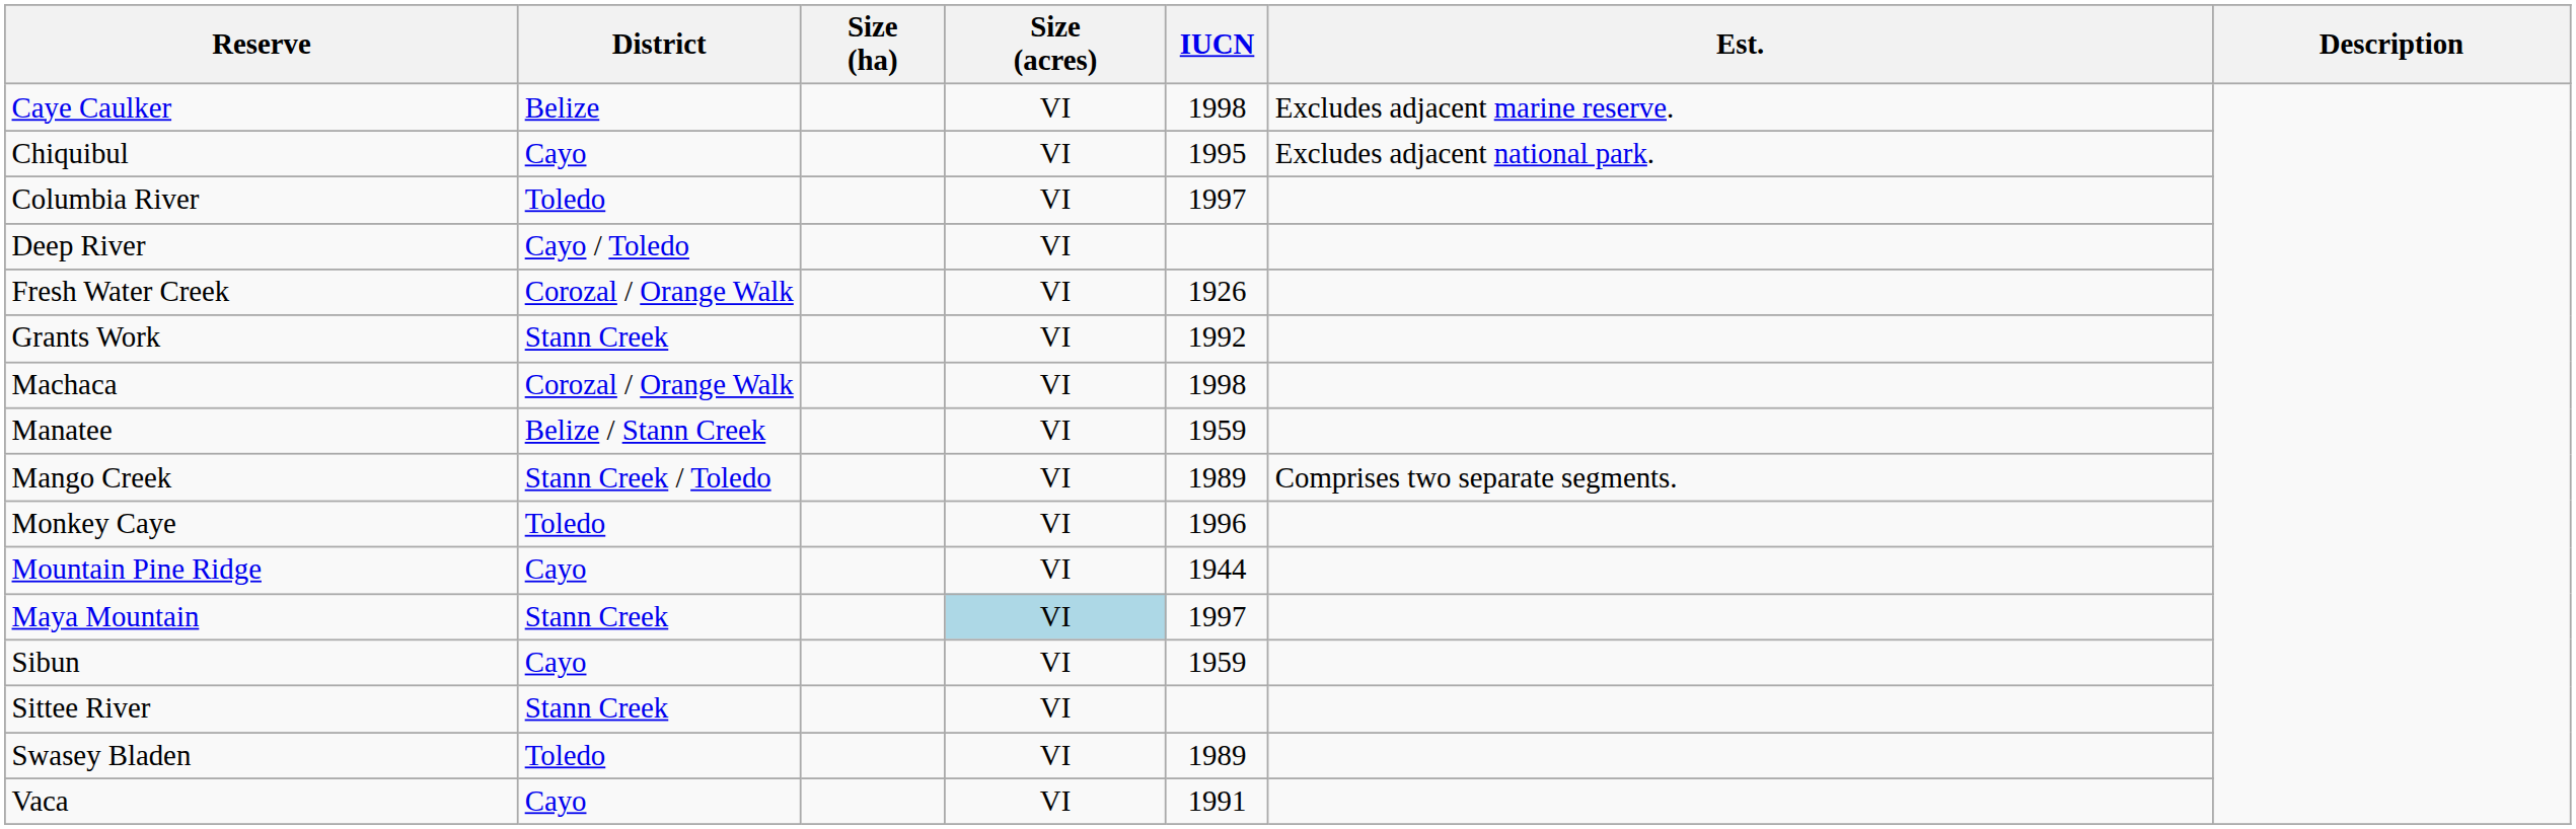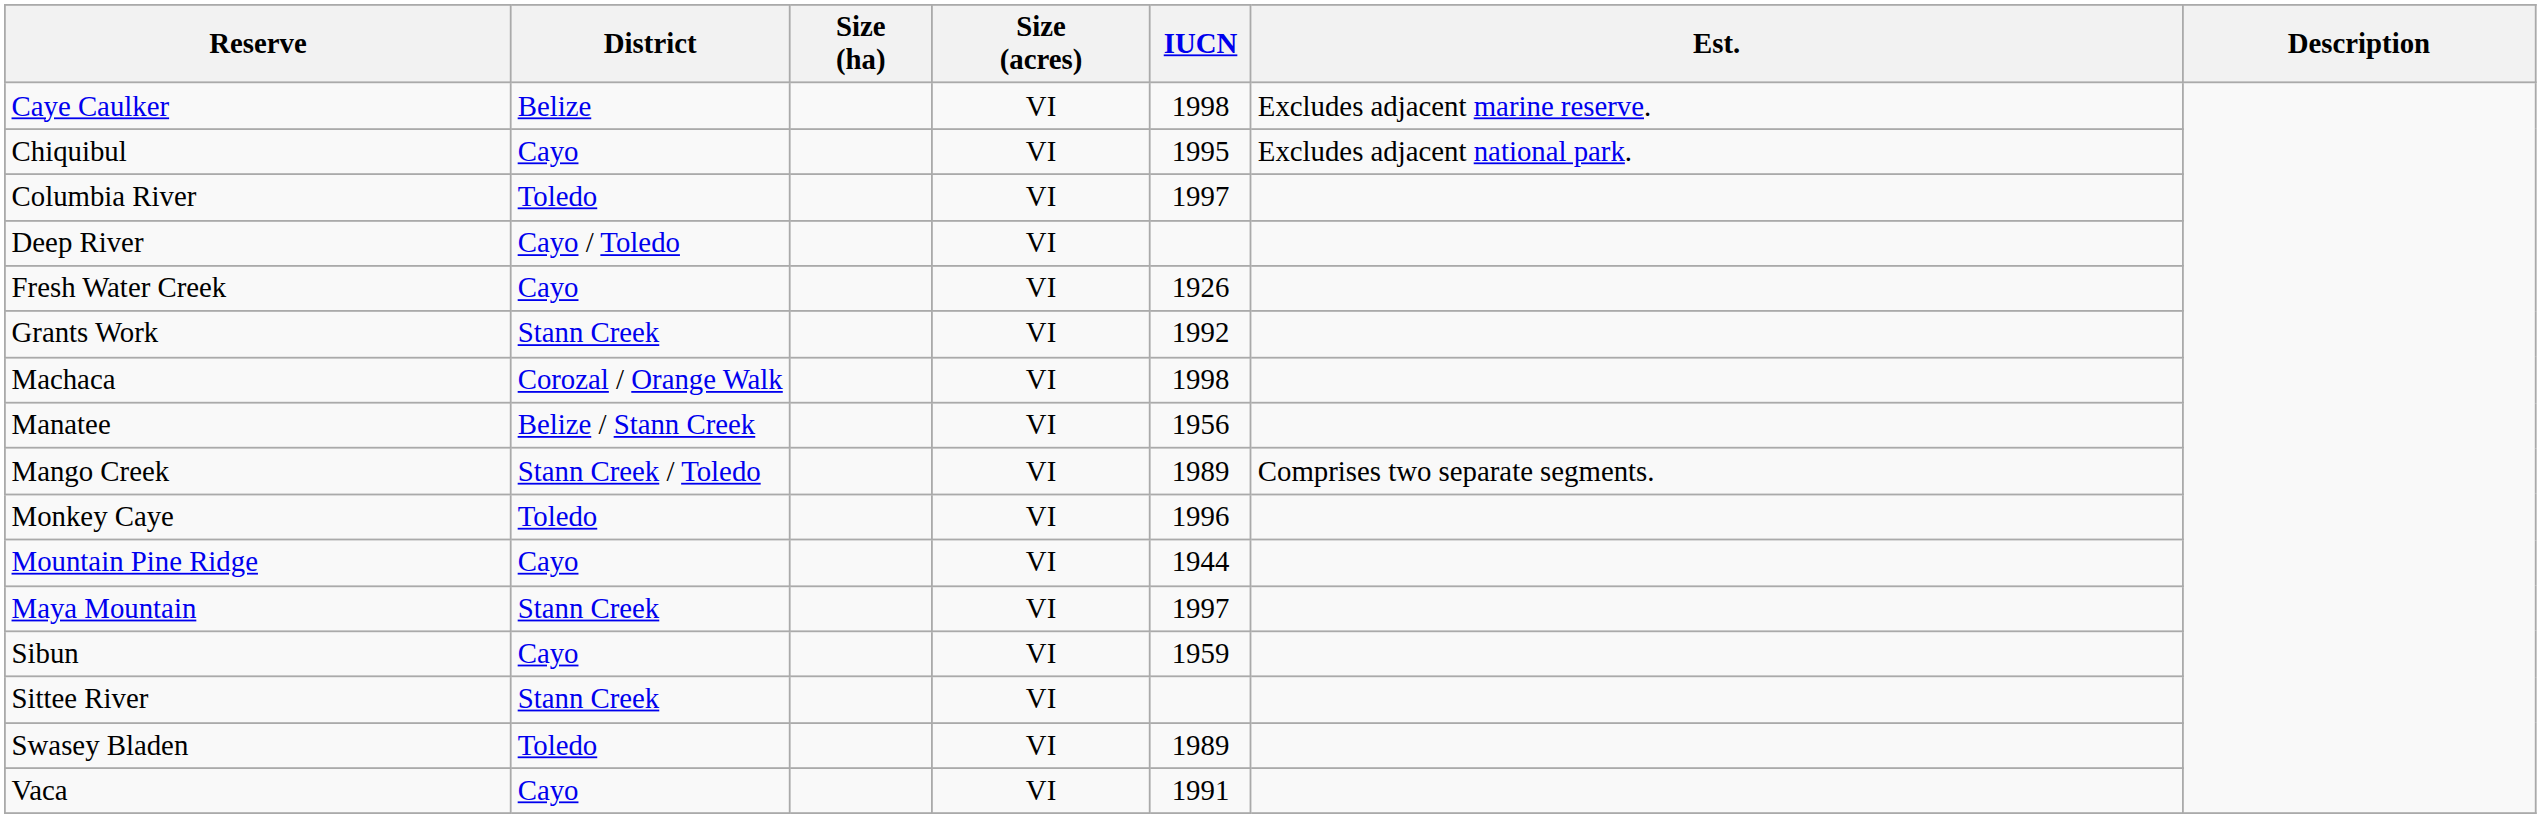 <table class="wikitable sortable sticky-header sort-under">
 <tr>
 <th width="20%">Reserve</th>
 <th width="11%">District</th>
 <th>Size<br>(ha)</th>
 <th>Size<br>(acres)</th>
 <th width="4%"><a href='#'>IUCN</a></th>
 <th>Est.</th>
 <th class="unsortable">Description</th>
 </tr>
 <tr>
 <td><a href='#'>Caye Caulker</a></td>
 <td><a href='#'>Belize</a></td>
 <td></td>
 <td align="center">VI</td>
 <td align="center">1998</td>
 <td>Excludes adjacent <a href='#'>marine reserve</a>.</td>
 </tr>
 <tr>
 <td>Chiquibul</td>
 <td><a href='#'>Cayo</a></td>
 <td></td>
 <td align="center">VI</td>
 <td align="center">1995</td>
 <td>Excludes adjacent <a href='#'>national park</a>.</td>
 </tr>
 <tr>
 <td>Columbia River</td>
 <td><a href='#'>Toledo</a></td>
 <td></td>
 <td align="center">VI</td>
 <td align="center">1997</td>
 <td></td>
 </tr>
 <tr>
 <td>Deep River</td>
 <td><a href='#'>Cayo</a> / <a href='#'>Toledo</a></td>
 <td></td>
 <td align="center">VI</td>
 <td align="center"></td>
 <td></td>
 </tr>
 <tr>
 <td>Fresh Water Creek</td>
-<td><a href='#'>Corozal</a> / <a href='#'>Orange Walk</a></td>
+<td><a href='#'>Cayo</a></td>
 <td></td>
 <td align="center">VI</td>
 <td align="center">1926</td>
 <td></td>
 </tr>
 <tr>
 <td>Grants Work</td>
 <td><a href='#'>Stann Creek</a></td>
 <td></td>
 <td align="center">VI</td>
 <td align="center">1992</td>
 <td></td>
 </tr>
 <tr>
 <td>Machaca</td>
 <td><a href='#'>Corozal</a> / <a href='#'>Orange Walk</a></td>
 <td></td>
 <td align="center">VI</td>
 <td align="center">1998</td>
 <td></td>
 </tr>
 <tr>
 <td>Manatee</td>
 <td><a href='#'>Belize</a> / <a href='#'>Stann Creek</a></td>
 <td></td>
 <td align="center">VI</td>
-<td align="center">1959</td>
+<td align="center">1956</td>
 <td></td>
 </tr>
 <tr>
 <td>Mango Creek</td>
 <td><a href='#'>Stann Creek</a> / <a href='#'>Toledo</a></td>
 <td></td>
 <td align="center">VI</td>
 <td align="center">1989</td>
 <td>Comprises two separate segments.</td>
 </tr>
 <tr>
 <td>Monkey Caye</td>
 <td><a href='#'>Toledo</a></td>
 <td></td>
 <td align="center">VI</td>
 <td align="center">1996</td>
 <td></td>
 </tr>
 <tr>
 <td><a href='#'>Mountain Pine Ridge</a></td>
 <td><a href='#'>Cayo</a></td>
 <td></td>
 <td align="center">VI</td>
 <td align="center">1944</td>
 <td></td>
 </tr>
 <tr>
 <td><a href='#'>Maya Mountain</a></td>
 <td><a href='#'>Stann Creek</a></td>
 <td></td>
-<td align="center" style="background: lightblue;">VI</td>
+<td align="center">VI</td>
 <td align="center">1997</td>
 <td></td>
 </tr>
 <tr>
 <td>Sibun</td>
 <td><a href='#'>Cayo</a></td>
 <td></td>
 <td align="center">VI</td>
 <td align="center">1959</td>
 <td></td>
 </tr>
 <tr>
 <td>Sittee River</td>
 <td><a href='#'>Stann Creek</a></td>
 <td></td>
 <td align="center">VI</td>
 <td align="center"></td>
 <td></td>
 </tr>
 <tr>
 <td>Swasey Bladen</td>
 <td><a href='#'>Toledo</a></td>
 <td></td>
 <td align="center">VI</td>
 <td align="center">1989</td>
 <td></td>
 </tr>
 <tr>
 <td>Vaca</td>
 <td><a href='#'>Cayo</a></td>
 <td></td>
 <td align="center">VI</td>
 <td align="center">1991</td>
 <td></td>
 </tr>
 </table>
